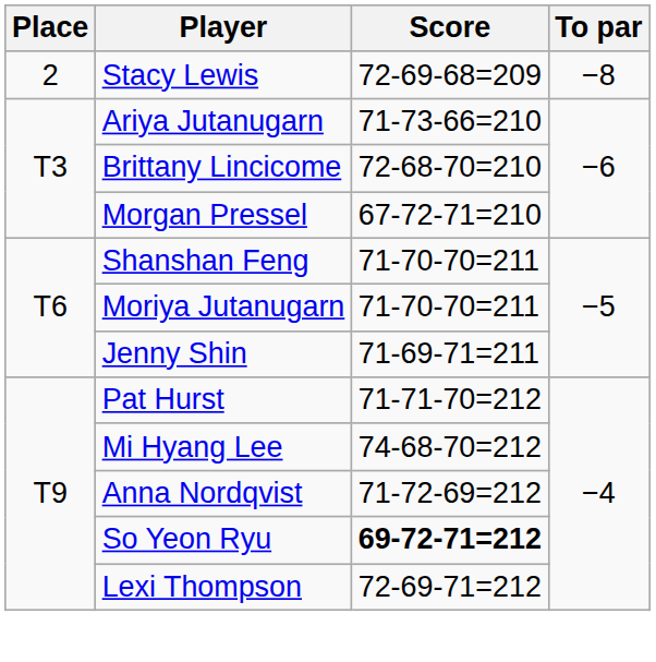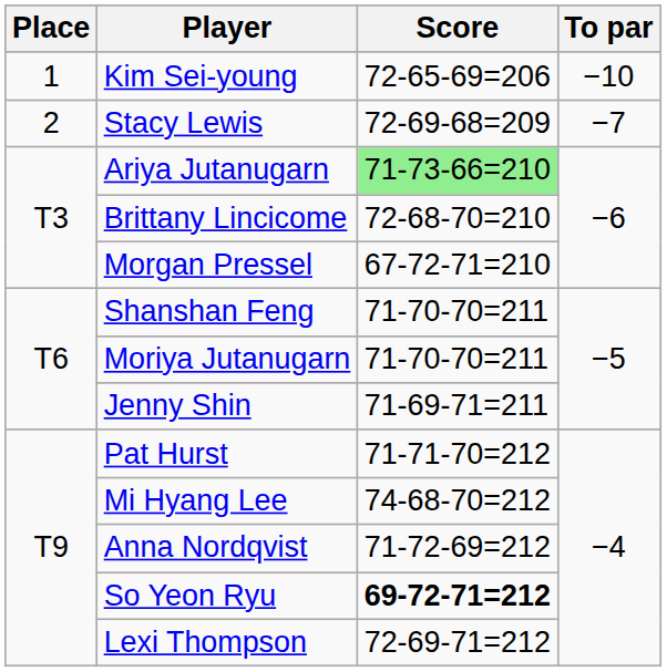 <table class="wikitable">
 <tr>
 <th>Place</th>
 <th>Player</th>
 <th>Score</th>
 <th>To par</th>
 </tr>
 <tr>
+<td align=center>1</td>
+<td> <a href='#'>Kim Sei-young</a></td>
+<td>72-65-69=206</td>
+<td align=center>−10</td>
+</tr>
+<tr>
 <td align=center>2</td>
 <td> <a href='#'>Stacy Lewis</a></td>
 <td>72-69-68=209</td>
-<td align=center>−8</td>
+<td align=center>−7</td>
 </tr>
 <tr>
 <td rowspan=3 align=center>T3</td>
 <td> <a href='#'>Ariya Jutanugarn</a></td>
-<td>71-73-66=210</td>
+<td style="background: lightgreen;">71-73-66=210</td>
 <td rowspan=3 align=center>−6</td>
 </tr>
 <tr>
 <td> <a href='#'>Brittany Lincicome</a></td>
 <td>72-68-70=210</td>
 </tr>
 <tr>
 <td> <a href='#'>Morgan Pressel</a></td>
 <td>67-72-71=210</td>
 </tr>
 <tr>
 <td rowspan=3 align=center>T6</td>
 <td> <a href='#'>Shanshan Feng</a></td>
 <td>71-70-70=211</td>
 <td rowspan=3 align=center>−5</td>
 </tr>
 <tr>
 <td> <a href='#'>Moriya Jutanugarn</a></td>
 <td>71-70-70=211</td>
 </tr>
 <tr>
 <td> <a href='#'>Jenny Shin</a></td>
 <td>71-69-71=211</td>
 </tr>
 <tr>
 <td rowspan=5 align=center>T9</td>
 <td> <a href='#'>Pat Hurst</a></td>
 <td>71-71-70=212</td>
 <td rowspan=5 align=center>−4</td>
 </tr>
 <tr>
 <td> <a href='#'>Mi Hyang Lee</a></td>
 <td>74-68-70=212</td>
 </tr>
 <tr>
 <td> <a href='#'>Anna Nordqvist</a></td>
 <td>71-72-69=212</td>
 </tr>
 <tr>
 <td> <a href='#'>So Yeon Ryu</a></td>
 <td><strong>69-72-71=212</strong></td>
 </tr>
 <tr>
 <td> <a href='#'>Lexi Thompson</a></td>
 <td>72-69-71=212</td>
 </tr>
 </table>
